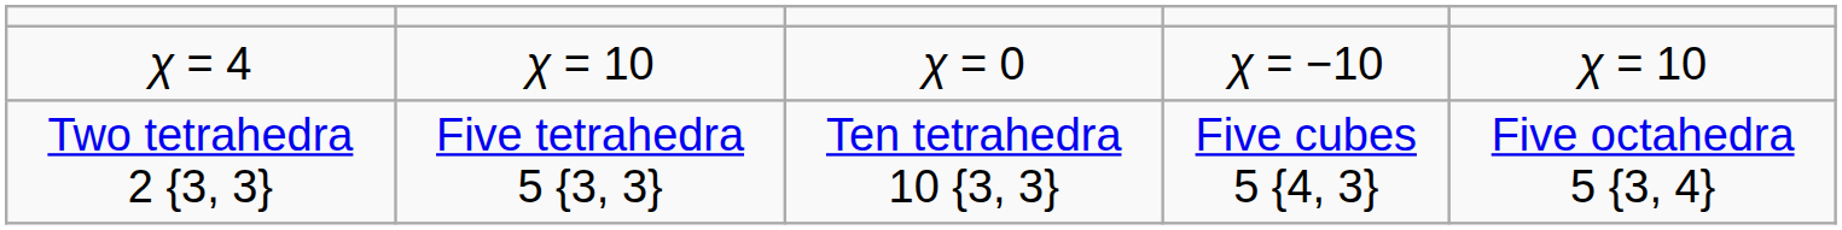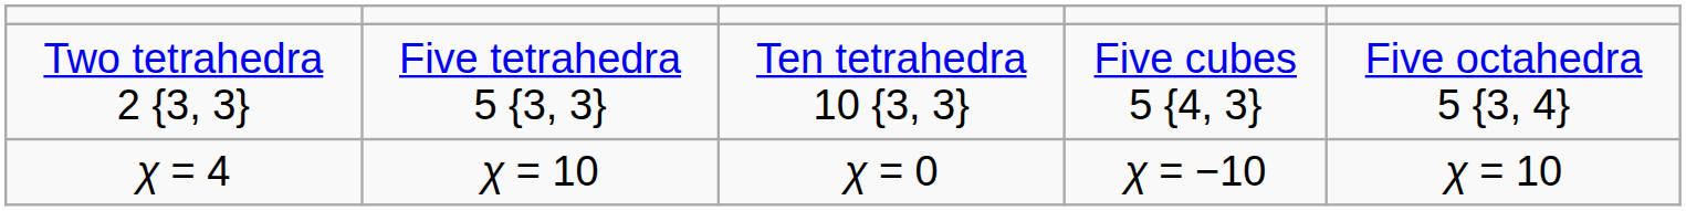 <table class="wikitable" style="width:640px; text-align:center;">
 <tr>
 <td></td>
 <td></td>
 <td></td>
 <td></td>
 <td></td>
 </tr>
 <tr>
+<td><a href='#'>Two tetrahedra</a><br>2 {3, 3}</td>
+<td><a href='#'>Five tetrahedra</a><br>5 {3, 3}</td>
+<td><a href='#'>Ten tetrahedra</a><br>10 {3, 3}</td>
+<td><a href='#'>Five cubes</a><br>5 {4, 3}</td>
+<td><a href='#'>Five octahedra</a><br>5 {3, 4}</td>
+</tr>
+<tr>
 <td><em>χ</em> = 4</td>
 <td><em>χ</em> = 10</td>
 <td><em>χ</em> = 0</td>
 <td><em>χ</em> = −10</td>
 <td><em>χ</em> = 10</td>
 </tr>
-<tr>
-<td><a href='#'>Two tetrahedra</a><br>2 {3, 3}</td>
-<td><a href='#'>Five tetrahedra</a><br>5 {3, 3}</td>
-<td><a href='#'>Ten tetrahedra</a><br>10 {3, 3}</td>
-<td><a href='#'>Five cubes</a><br>5 {4, 3}</td>
-<td><a href='#'>Five octahedra</a><br>5 {3, 4}</td>
-</tr>
 </table>
